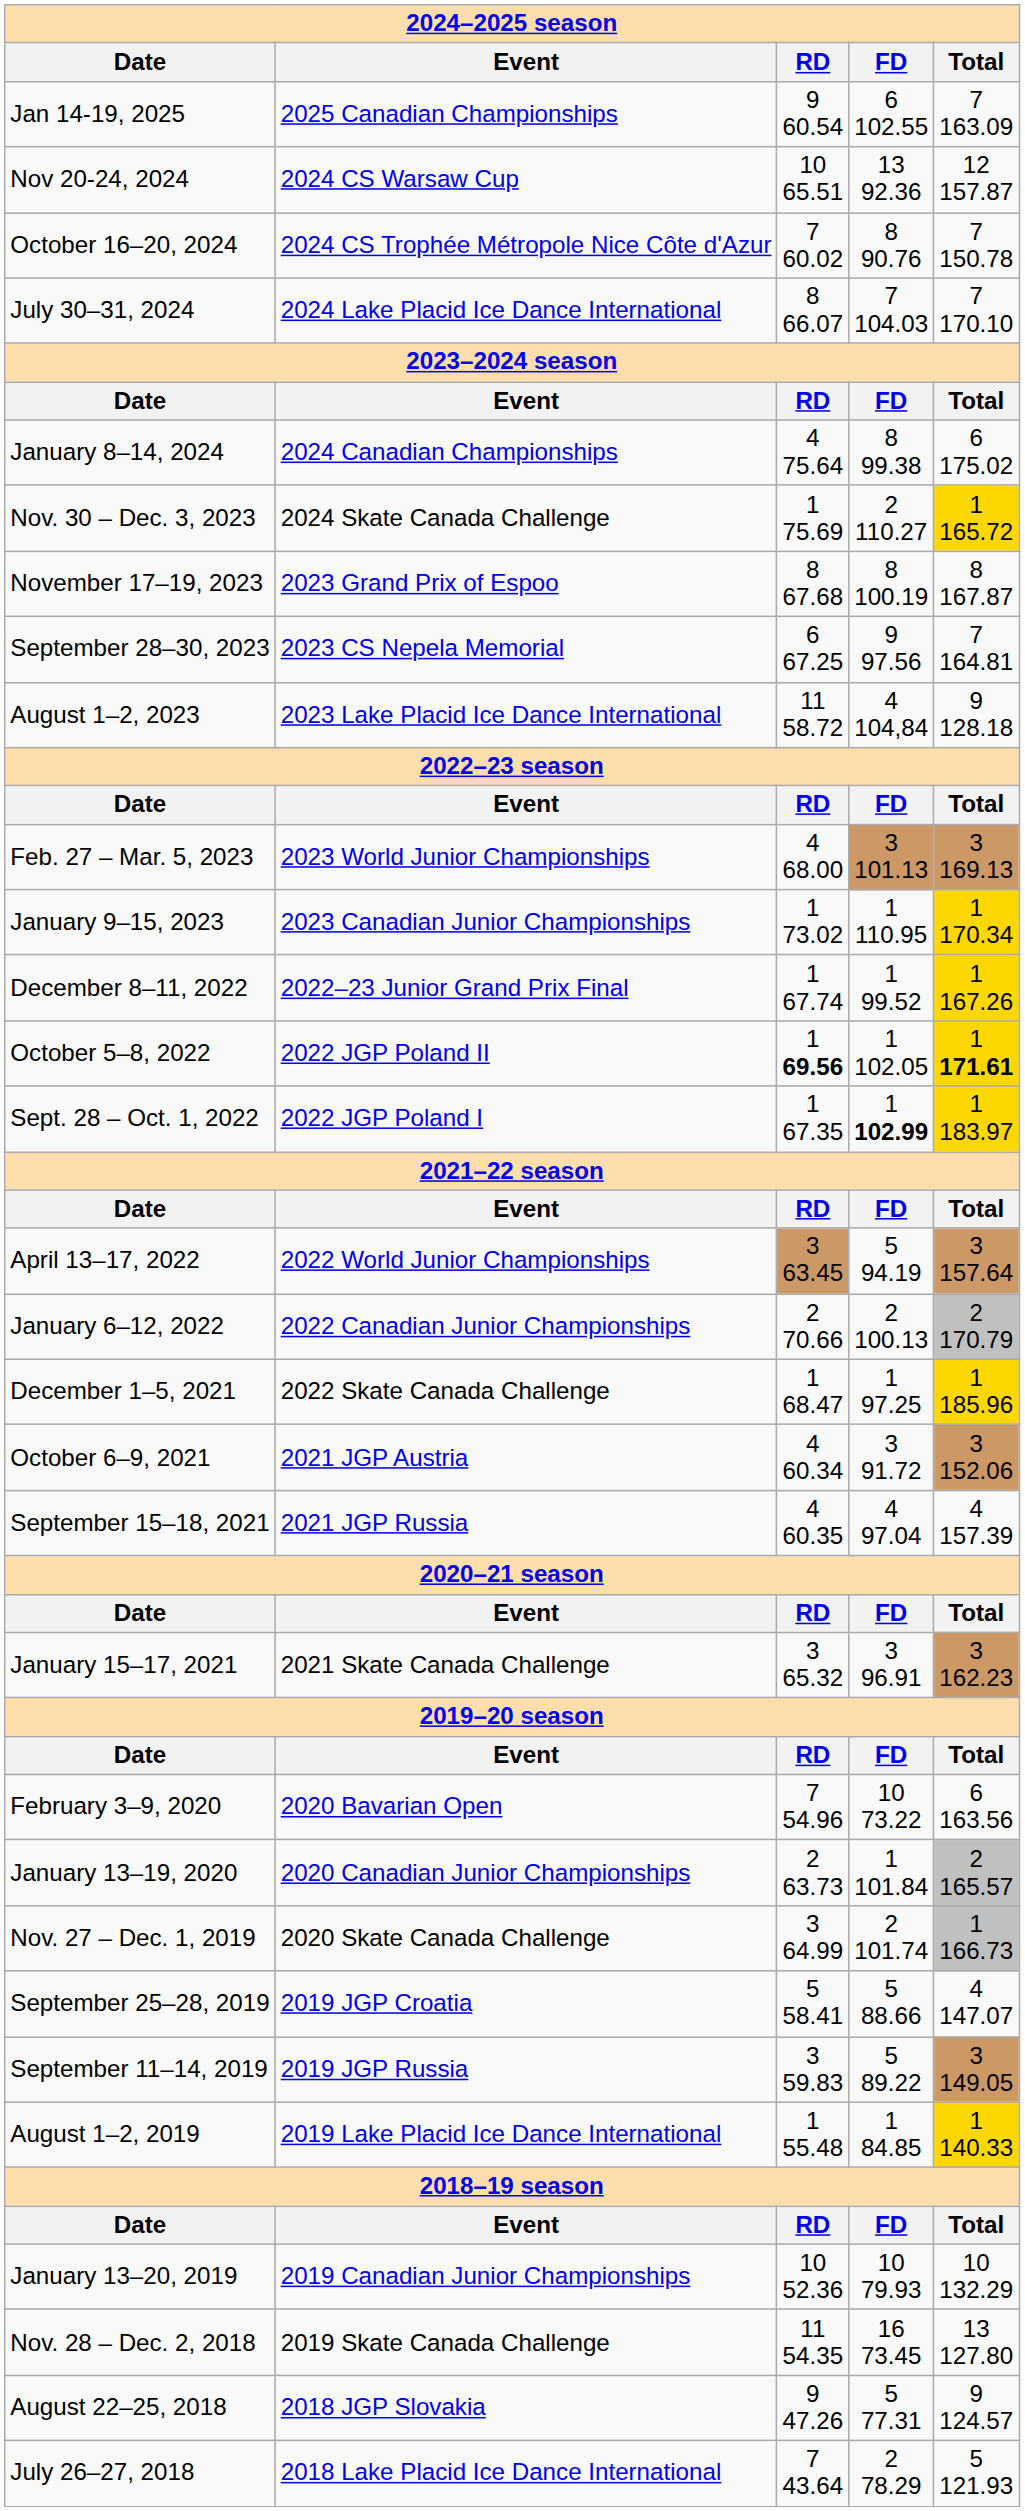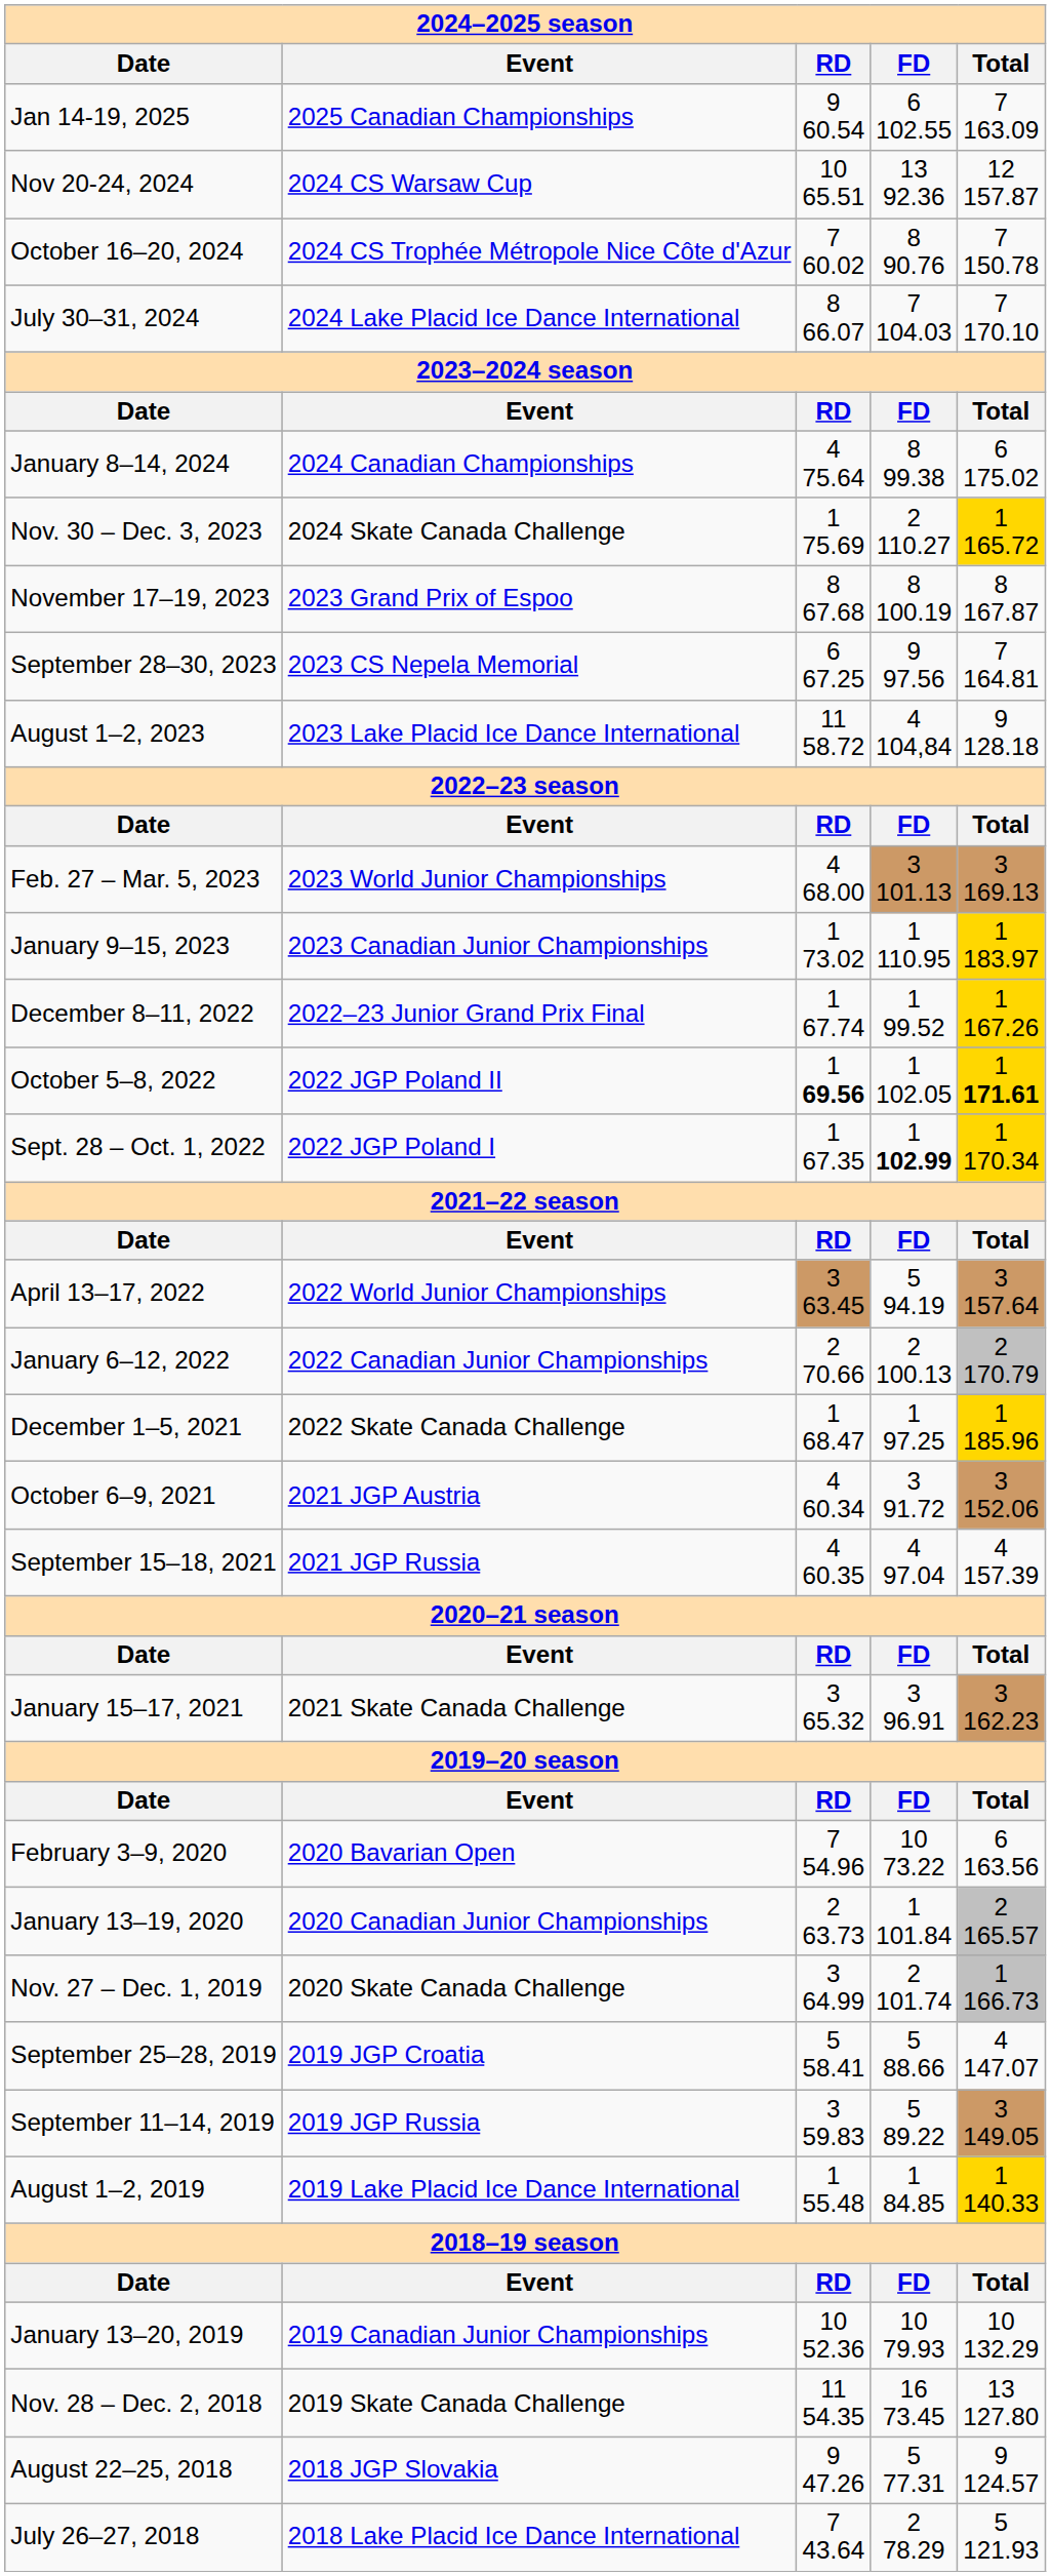 <table class="wikitable">
 <tr>
 <th style="background-color: #ffdead; " colspan=5 align=center><a href='#'><strong>2024–2025 season</strong></a></th>
 </tr>
 <tr>
 <th>Date</th>
 <th>Event</th>
 <th><a href='#'>RD</a></th>
 <th><a href='#'>FD</a></th>
 <th>Total</th>
 </tr>
 <tr>
 <td>Jan 14-19, 2025</td>
 <td><a href='#'>2025 Canadian Championships</a></td>
 <td align=center>9 <br> 60.54</td>
 <td align=center>6 <br> 102.55</td>
 <td align=center>7 <br> 163.09</td>
 </tr>
 <tr>
 <td>Nov 20-24, 2024</td>
 <td><a href='#'>2024 CS Warsaw Cup</a></td>
 <td align=center>10 <br> 65.51</td>
 <td align=center>13 <br> 92.36</td>
 <td align=center>12 <br> 157.87</td>
 </tr>
 <tr>
 <td>October 16–20, 2024</td>
 <td><a href='#'>2024 CS Trophée Métropole Nice Côte d'Azur</a></td>
 <td align=center>7 <br> 60.02</td>
 <td align=center>8 <br> 90.76</td>
 <td align=center>7 <br> 150.78</td>
 </tr>
 <tr>
 <td>July 30–31, 2024</td>
 <td><a href='#'>2024 Lake Placid Ice Dance International</a></td>
 <td align=center>8 <br> 66.07</td>
 <td align=center>7 <br> 104.03</td>
 <td align=center>7 <br> 170.10</td>
 </tr>
 <tr>
 <th style="background-color: #ffdead; " colspan=5 align=center><a href='#'><strong>2023–2024 season</strong></a></th>
 </tr>
 <tr>
 <th>Date</th>
 <th>Event</th>
 <th><a href='#'>RD</a></th>
 <th><a href='#'>FD</a></th>
 <th>Total</th>
 </tr>
 <tr>
 <td>January 8–14, 2024</td>
 <td><a href='#'>2024 Canadian Championships</a></td>
 <td align=center>4 <br> 75.64</td>
 <td align=center>8 <br> 99.38</td>
 <td align=center>6 <br> 175.02</td>
 </tr>
 <tr>
 <td>Nov. 30 – Dec. 3, 2023</td>
 <td>2024 Skate Canada Challenge</td>
 <td align=center>1 <br> 75.69</td>
 <td align=center>2 <br> 110.27</td>
 <td align=center bgcolor=gold>1 <br> 165.72</td>
 </tr>
 <tr>
 <td>November 17–19, 2023</td>
 <td><a href='#'>2023 Grand Prix of Espoo</a></td>
 <td align=center>8 <br> 67.68</td>
 <td align=center>8 <br> 100.19</td>
 <td align=center>8 <br> 167.87</td>
 </tr>
 <tr>
 <td>September 28–30, 2023</td>
 <td><a href='#'>2023 CS Nepela Memorial</a></td>
 <td align=center>6 <br> 67.25</td>
 <td align=center>9 <br> 97.56</td>
 <td align=center>7 <br> 164.81</td>
 </tr>
 <tr>
 <td>August 1–2, 2023</td>
 <td><a href='#'>2023 Lake Placid Ice Dance International</a></td>
 <td align=center>11 <br> 58.72</td>
 <td align=center>4 <br> 104,84</td>
 <td align=center>9 <br> 128.18</td>
 </tr>
 <tr>
 <th style="background-color: #ffdead;" colspan=5 align=center><a href='#'><strong>2022–23 season</strong></a></th>
 </tr>
 <tr>
 <th>Date</th>
 <th>Event</th>
 <th><a href='#'>RD</a></th>
 <th><a href='#'>FD</a></th>
 <th>Total</th>
 </tr>
 <tr>
 <td>Feb. 27 – Mar. 5, 2023</td>
 <td><a href='#'>2023 World Junior Championships</a></td>
 <td align=center>4 <br> 68.00</td>
 <td align=center bgcolor=cc9966>3 <br> 101.13</td>
 <td align=center bgcolor=cc9966>3 <br> 169.13</td>
 </tr>
 <tr>
 <td>January 9–15, 2023</td>
 <td><a href='#'>2023 Canadian Junior Championships</a></td>
 <td align=center>1 <br> 73.02</td>
 <td align=center>1 <br> 110.95</td>
-<td align=center bgcolor=gold>1 <br> 170.34</td>
+<td align=center bgcolor=gold>1 <br> 183.97</td>
 </tr>
 <tr>
 <td>December 8–11, 2022</td>
 <td><a href='#'>2022–23 Junior Grand Prix Final</a></td>
 <td align=center>1 <br> 67.74</td>
 <td align=center>1 <br> 99.52</td>
 <td align=center bgcolor=gold>1 <br> 167.26</td>
 </tr>
 <tr>
 <td>October 5–8, 2022</td>
 <td><a href='#'>2022 JGP Poland II</a></td>
 <td align=center>1 <br> <strong>69.56</strong></td>
 <td align=center>1 <br> 102.05</td>
 <td align=center bgcolor=gold>1 <br> <strong>171.61</strong></td>
 </tr>
 <tr>
 <td>Sept. 28 – Oct. 1, 2022</td>
 <td><a href='#'>2022 JGP Poland I</a></td>
 <td align=center>1 <br> 67.35</td>
 <td align=center>1 <br> <strong>102.99</strong></td>
-<td align=center bgcolor=gold>1 <br> 183.97</td>
+<td align=center bgcolor=gold>1 <br> 170.34</td>
 </tr>
 <tr>
 <th style="background-color: #ffdead;" colspan=5 align=center><a href='#'><strong>2021–22 season</strong></a></th>
 </tr>
 <tr>
 <th>Date</th>
 <th>Event</th>
 <th><a href='#'>RD</a></th>
 <th><a href='#'>FD</a></th>
 <th>Total</th>
 </tr>
 <tr>
 <td>April 13–17, 2022</td>
 <td><a href='#'>2022 World Junior Championships</a></td>
 <td align=center bgcolor=cc9966>3 <br> 63.45</td>
 <td align=center>5 <br> 94.19</td>
 <td align=center bgcolor=cc9966>3 <br> 157.64</td>
 </tr>
 <tr>
 <td>January 6–12, 2022</td>
 <td><a href='#'>2022 Canadian Junior Championships</a></td>
 <td align=center>2 <br> 70.66</td>
 <td align=center>2 <br> 100.13</td>
 <td align=center bgcolor=silver>2 <br> 170.79</td>
 </tr>
 <tr>
 <td>December 1–5, 2021</td>
 <td>2022 Skate Canada Challenge</td>
 <td align=center>1 <br> 68.47</td>
 <td align=center>1 <br> 97.25</td>
 <td align=center bgcolor=gold>1 <br> 185.96</td>
 </tr>
 <tr>
 <td>October 6–9, 2021</td>
 <td><a href='#'>2021 JGP Austria</a></td>
 <td align=center>4 <br> 60.34</td>
 <td align=center>3 <br> 91.72</td>
 <td align=center bgcolor=cc9966>3 <br> 152.06</td>
 </tr>
 <tr>
 <td>September 15–18, 2021</td>
 <td><a href='#'>2021 JGP Russia</a></td>
 <td align=center>4 <br> 60.35</td>
 <td align=center>4 <br> 97.04</td>
 <td align=center>4 <br> 157.39</td>
 </tr>
 <tr>
 <th style="background-color: #ffdead;" colspan=5 align=center><a href='#'><strong>2020–21 season</strong></a></th>
 </tr>
 <tr>
 <th>Date</th>
 <th>Event</th>
 <th><a href='#'>RD</a></th>
 <th><a href='#'>FD</a></th>
 <th>Total</th>
 </tr>
 <tr>
 <td>January 15–17, 2021</td>
 <td>2021 Skate Canada Challenge</td>
 <td align=center>3 <br> 65.32</td>
 <td align=center>3 <br> 96.91</td>
 <td align=center bgcolor=cc9966>3 <br> 162.23</td>
 </tr>
 <tr>
 <th style="background-color: #ffdead;" colspan=5 align=center><a href='#'><strong>2019–20 season</strong></a></th>
 </tr>
 <tr>
 <th>Date</th>
 <th>Event</th>
 <th><a href='#'>RD</a></th>
 <th><a href='#'>FD</a></th>
 <th>Total</th>
 </tr>
 <tr>
 <td>February 3–9, 2020</td>
 <td><a href='#'>2020 Bavarian Open</a></td>
 <td align=center>7 <br> 54.96</td>
 <td align=center>10 <br> 73.22</td>
 <td align=center>6 <br> 163.56</td>
 </tr>
 <tr>
 <td>January 13–19, 2020</td>
 <td><a href='#'>2020 Canadian Junior Championships</a></td>
 <td align=center>2 <br> 63.73</td>
 <td align=center>1 <br> 101.84</td>
 <td align=center bgcolor=silver>2 <br> 165.57</td>
 </tr>
 <tr>
 <td>Nov. 27 – Dec. 1, 2019</td>
 <td>2020 Skate Canada Challenge</td>
 <td align=center>3 <br> 64.99</td>
 <td align=center>2 <br> 101.74</td>
 <td align=center bgcolor=silver>1 <br> 166.73</td>
 </tr>
 <tr>
 <td>September 25–28, 2019</td>
 <td><a href='#'>2019 JGP Croatia</a></td>
 <td align=center>5 <br> 58.41</td>
 <td align=center>5 <br> 88.66</td>
 <td align=center>4 <br> 147.07</td>
 </tr>
 <tr>
 <td>September 11–14, 2019</td>
 <td><a href='#'>2019 JGP Russia</a></td>
 <td align=center>3 <br> 59.83</td>
 <td align=center>5 <br> 89.22</td>
 <td align=center bgcolor=cc9966>3 <br> 149.05</td>
 </tr>
 <tr>
 <td>August 1–2, 2019</td>
 <td><a href='#'>2019 Lake Placid Ice Dance International</a></td>
 <td align=center>1 <br> 55.48</td>
 <td align=center>1 <br> 84.85</td>
 <td align=center bgcolor=gold>1 <br> 140.33</td>
 </tr>
 <tr>
 <th style="background-color: #ffdead;" colspan=5 align=center><a href='#'><strong>2018–19 season</strong></a></th>
 </tr>
 <tr>
 <th>Date</th>
 <th>Event</th>
 <th><a href='#'>RD</a></th>
 <th><a href='#'>FD</a></th>
 <th>Total</th>
 </tr>
 <tr>
 <td>January 13–20, 2019</td>
 <td><a href='#'>2019 Canadian Junior Championships</a></td>
 <td align=center>10 <br> 52.36</td>
 <td align=center>10 <br> 79.93</td>
 <td align=center>10 <br> 132.29</td>
 </tr>
 <tr>
 <td>Nov. 28 – Dec. 2, 2018</td>
 <td>2019 Skate Canada Challenge</td>
 <td align=center>11 <br> 54.35</td>
 <td align=center>16 <br> 73.45</td>
 <td align=center>13 <br> 127.80</td>
 </tr>
 <tr>
 <td>August 22–25, 2018</td>
 <td><a href='#'>2018 JGP Slovakia</a></td>
 <td align=center>9 <br> 47.26</td>
 <td align=center>5 <br> 77.31</td>
 <td align=center>9 <br> 124.57</td>
 </tr>
 <tr>
 <td>July 26–27, 2018</td>
 <td><a href='#'>2018 Lake Placid Ice Dance International</a></td>
 <td align=center>7 <br> 43.64</td>
 <td align=center>2 <br> 78.29</td>
 <td align=center>5 <br> 121.93</td>
 </tr>
 <tr>
 </tr>
 </table>
